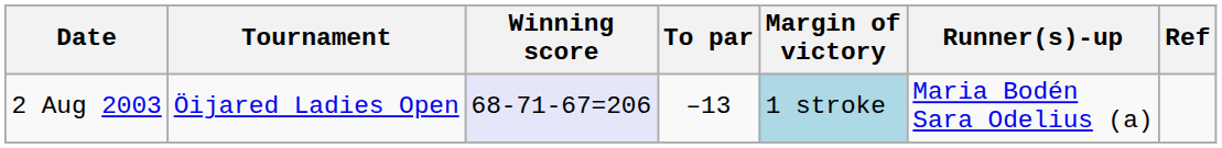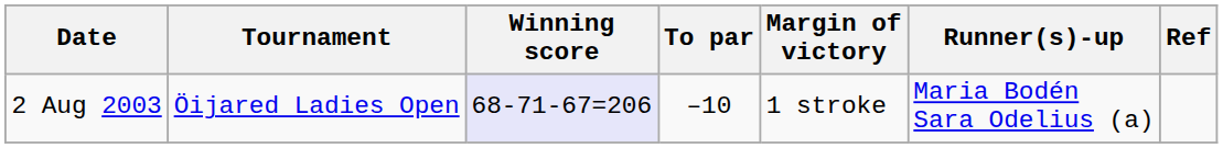 <table class="wikitable" style="font-size:95%;">
 <tr>
 <th>Date</th>
 <th>Tournament</th>
 <th>Winning<br>score</th>
 <th>To par</th>
 <th>Margin of<br>victory</th>
 <th>Runner(s)-up</th>
 <th>Ref</th>
 </tr>
 <tr>
 <td align=right>2 Aug <a href='#'>2003</a></td>
 <td><a href='#'>Öijared Ladies Open</a></td>
 <td align=right style="background: lavender;">68-71-67=206</td>
-<td align=center>–13</td>
-<td style="background: lightblue;">1 stroke</td>
+<td align=center>–10</td>
+<td>1 stroke</td>
 <td> <a href='#'>Maria Bodén</a><br> <a href='#'>Sara Odelius</a> (a)</td>
 <td></td>
 </tr>
 </table>
